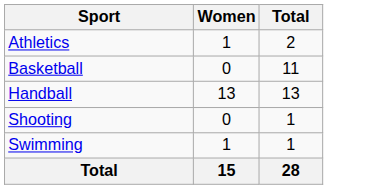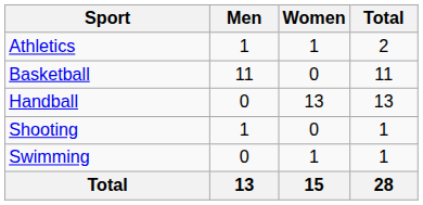 <table class="wikitable sortable" style="text-align:center;">
 <tr>
 <th width=180>Sport</th>
+<th width=55>Men</th>
 <th width=55>Women</th>
 <th width=55>Total</th>
 </tr>
 <tr>
 <td align=left><a href='#'>Athletics</a></td>
 <td>1</td>
+<td>1</td>
 <td>2</td>
 </tr>
 <tr>
 <td align=left><a href='#'>Basketball</a></td>
+<td>11</td>
 <td>0</td>
 <td>11</td>
 </tr>
 <tr>
 <td align=left><a href='#'>Handball</a></td>
+<td>0</td>
 <td>13</td>
 <td>13</td>
 </tr>
 <tr>
 <td align=left><a href='#'>Shooting</a></td>
+<td>1</td>
 <td>0</td>
 <td>1</td>
 </tr>
 <tr>
 <td align=left><a href='#'>Swimming</a></td>
+<td>0</td>
 <td>1</td>
 <td>1</td>
 </tr>
 <tr>
 <th>Total</th>
+<th>13</th>
 <th>15</th>
 <th>28</th>
 </tr>
 </table>
